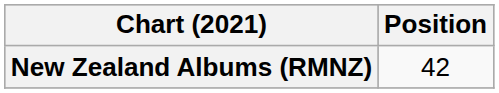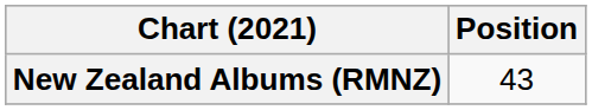 <table class="wikitable sortable plainrowheaders">
 <tr>
 <th>Chart (2021)</th>
 <th>Position</th>
 </tr>
 <tr>
 <th scope="row">New Zealand Albums (RMNZ)</th>
-<td style="text-align:center;">42</td>
+<td style="text-align:center;">43</td>
 </tr>
 </table>
